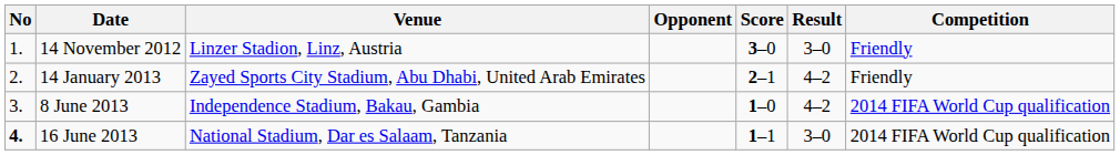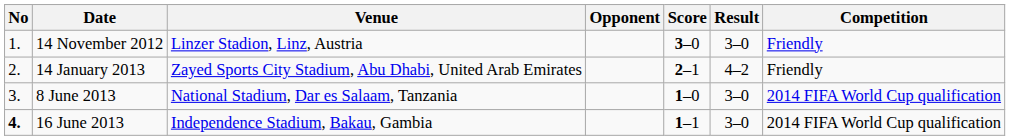 <table class="wikitable">
 <tr>
 <th>No</th>
 <th>Date</th>
 <th>Venue</th>
 <th>Opponent</th>
 <th>Score</th>
 <th>Result</th>
 <th>Competition</th>
 </tr>
 <tr>
 <td>1.</td>
 <td>14 November 2012</td>
 <td><a href='#'>Linzer Stadion</a>, <a href='#'>Linz</a>, Austria</td>
 <td></td>
 <td align=center><strong>3</strong>–0</td>
 <td align=center>3–0</td>
 <td><a href='#'>Friendly</a></td>
 </tr>
 <tr>
 <td>2.</td>
 <td>14 January 2013</td>
 <td><a href='#'>Zayed Sports City Stadium</a>, <a href='#'>Abu Dhabi</a>, United Arab Emirates</td>
 <td></td>
 <td align=center><strong>2</strong>–1</td>
 <td align=center>4–2</td>
 <td>Friendly</td>
 </tr>
 <tr>
 <td>3.</td>
 <td>8 June 2013</td>
-<td><a href='#'>Independence Stadium</a>, <a href='#'>Bakau</a>, Gambia</td>
+<td><a href='#'>National Stadium</a>, <a href='#'>Dar es Salaam</a>, Tanzania</td>
 <td></td>
 <td align=center><strong>1</strong>–0</td>
-<td align=center>4–2</td>
+<td align=center>3–0</td>
 <td><a href='#'>2014 FIFA World Cup qualification</a></td>
 </tr>
 <tr>
 <td><strong>4.</strong></td>
 <td>16 June 2013</td>
-<td><a href='#'>National Stadium</a>, <a href='#'>Dar es Salaam</a>, Tanzania</td>
+<td><a href='#'>Independence Stadium</a>, <a href='#'>Bakau</a>, Gambia</td>
 <td></td>
 <td align=center><strong>1</strong>–1</td>
 <td align=center>3–0</td>
 <td>2014 FIFA World Cup qualification</td>
 </tr>
 </table>
